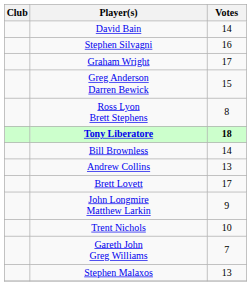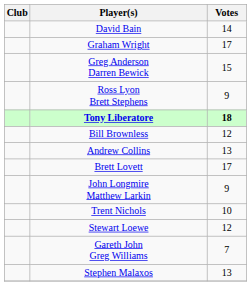 <table class="wikitable" style="text-align: center; font-size: 90%;">
 <tr>
 <th>Club</th>
 <th width="250">Player(s)</th>
 <th width="50">Votes</th>
 </tr>
 <tr>
 <td></td>
 <td><a href='#'>David Bain</a></td>
 <td>14</td>
-</tr>
-<tr>
-<td></td>
-<td><a href='#'>Stephen Silvagni</a></td>
-<td>16</td>
 </tr>
 <tr>
 <td></td>
 <td><a href='#'>Graham Wright</a></td>
 <td>17</td>
 </tr>
 <tr>
 <td></td>
 <td><a href='#'>Greg Anderson</a><br><a href='#'>Darren Bewick</a></td>
 <td>15</td>
 </tr>
 <tr>
 <td></td>
 <td><a href='#'>Ross Lyon</a> <br><a href='#'>Brett Stephens</a></td>
-<td>8</td>
+<td>9</td>
 </tr>
 <tr style="background: #CCFFCC;">
 <td></td>
 <td><strong><a href='#'>Tony Liberatore</a></strong></td>
 <td><strong>18</strong></td>
 </tr>
 <tr>
 <td></td>
 <td><a href='#'>Bill Brownless</a></td>
-<td>14</td>
+<td>12</td>
 </tr>
 <tr>
 <td></td>
 <td><a href='#'>Andrew Collins</a></td>
 <td>13</td>
 </tr>
 <tr>
 <td></td>
 <td><a href='#'>Brett Lovett</a></td>
 <td>17</td>
 </tr>
 <tr>
 <td></td>
 <td><a href='#'>John Longmire</a><br><a href='#'>Matthew Larkin</a></td>
 <td>9</td>
 </tr>
 <tr>
 <td></td>
 <td><a href='#'>Trent Nichols</a></td>
 <td>10</td>
 </tr>
 <tr>
 <td></td>
+<td><a href='#'>Stewart Loewe</a></td>
+<td>12</td>
+</tr>
+<tr>
+<td></td>
 <td><a href='#'>Gareth John</a><br><a href='#'>Greg Williams</a></td>
 <td>7</td>
 </tr>
 <tr>
 <td></td>
 <td><a href='#'>Stephen Malaxos</a></td>
 <td>13</td>
 </tr>
 <tr>
 </tr>
 </table>
